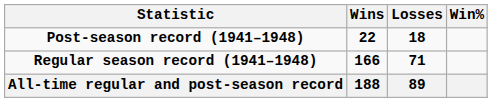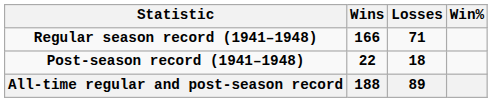 <table class="wikitable" style="text-align:center; font-size:95%">
 <tr>
 <th>Statistic</th>
 <th>Wins</th>
 <th>Losses</th>
 <th>Win%</th>
 </tr>
 <tr>
+<td><strong>Regular season record (1941–1948)</strong></td>
+<td><strong>166</strong></td>
+<td><strong>71</strong></td>
+<td><strong></strong></td>
+</tr>
+<tr>
 <td><strong>Post-season record (1941–1948)</strong></td>
 <td><strong>22</strong></td>
 <td><strong>18</strong></td>
-<td><strong></strong></td>
-</tr>
-<tr>
-<td><strong>Regular season record (1941–1948)</strong></td>
-<td><strong>166</strong></td>
-<td><strong>71</strong></td>
 <td><strong></strong></td>
 </tr>
 <tr>
 <th><strong>All-time regular and post-season record</strong></th>
 <th><strong>188</strong></th>
 <th><strong>89</strong></th>
 <th><strong></strong></th>
 </tr>
 </table>
